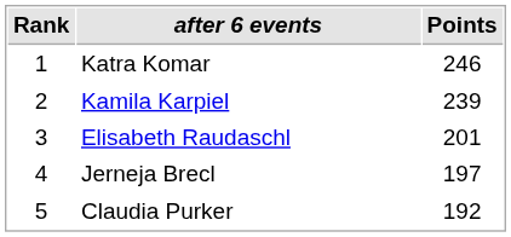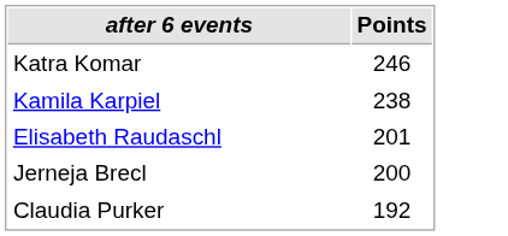 <table cellspacing="1" cellpadding="3" style="border:1px solid #AAAAAA;font-size:86%">
 <tr bgcolor="#E4E4E4">
-<th style="border-bottom:1px solid #AAAAAA" width=10>Rank</th>
 <th style="border-bottom:1px solid #AAAAAA" width=200><em>after 6 events</em></th>
 <th style="border-bottom:1px solid #AAAAAA" width=20>Points</th>
 </tr>
 <tr>
-<td align=center>1</td>
 <td> Katra Komar</td>
 <td align=center>246</td>
 </tr>
 <tr>
-<td align=center>2</td>
 <td> <a href='#'>Kamila Karpiel</a></td>
-<td align=center>239</td>
+<td align=center>238</td>
 </tr>
 <tr>
-<td align=center>3</td>
 <td> <a href='#'>Elisabeth Raudaschl</a></td>
 <td align=center>201</td>
 </tr>
 <tr>
-<td align=center>4</td>
 <td> Jerneja Brecl</td>
-<td align=center>197</td>
+<td align=center>200</td>
 </tr>
 <tr>
-<td align=center>5</td>
 <td> Claudia Purker</td>
 <td align=center>192</td>
 </tr>
 </table>
